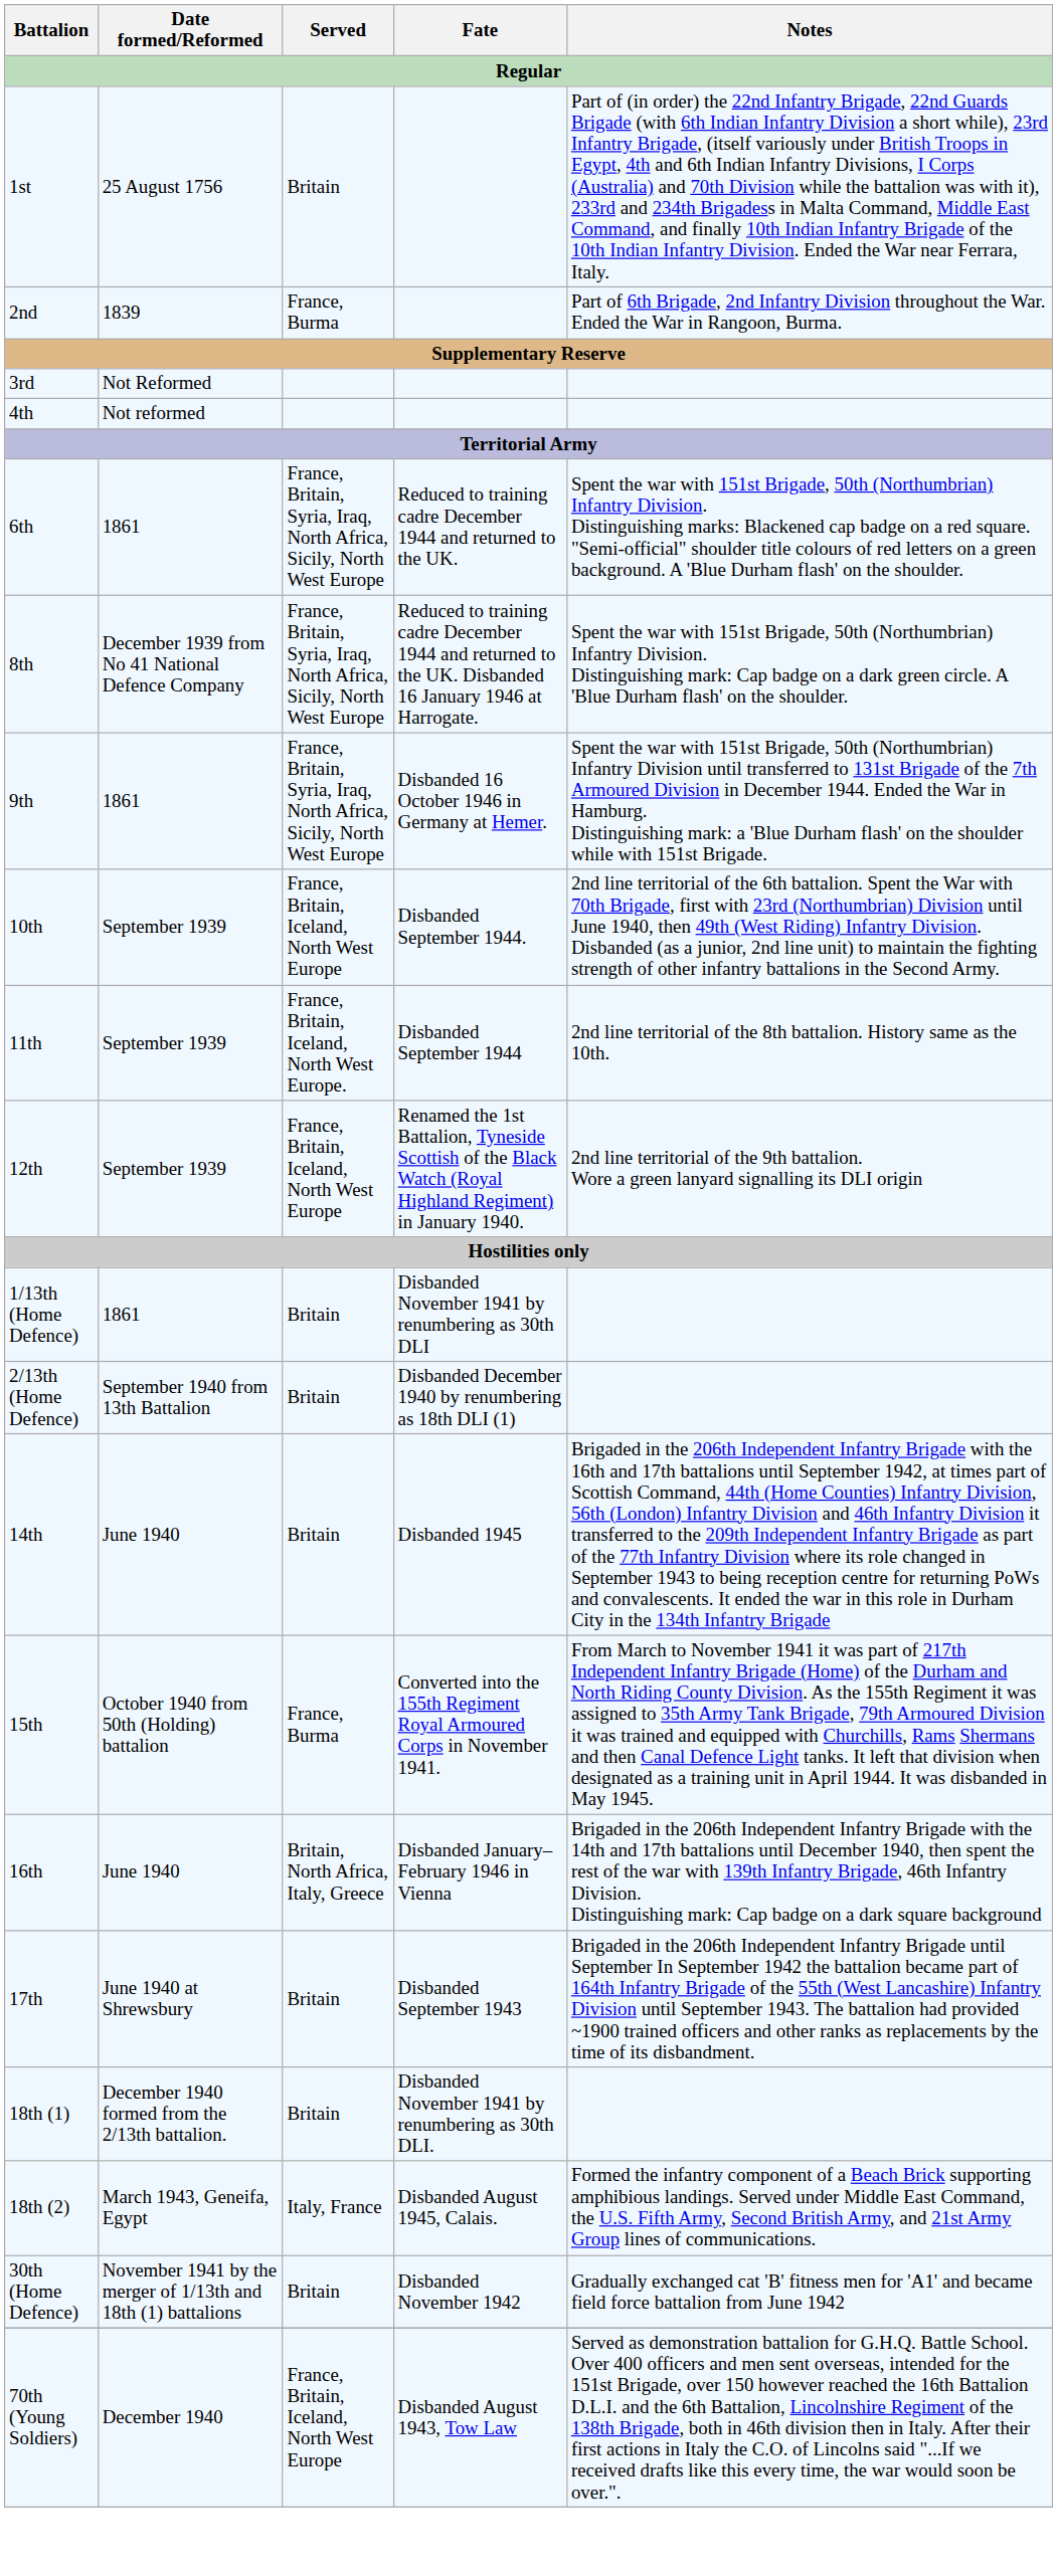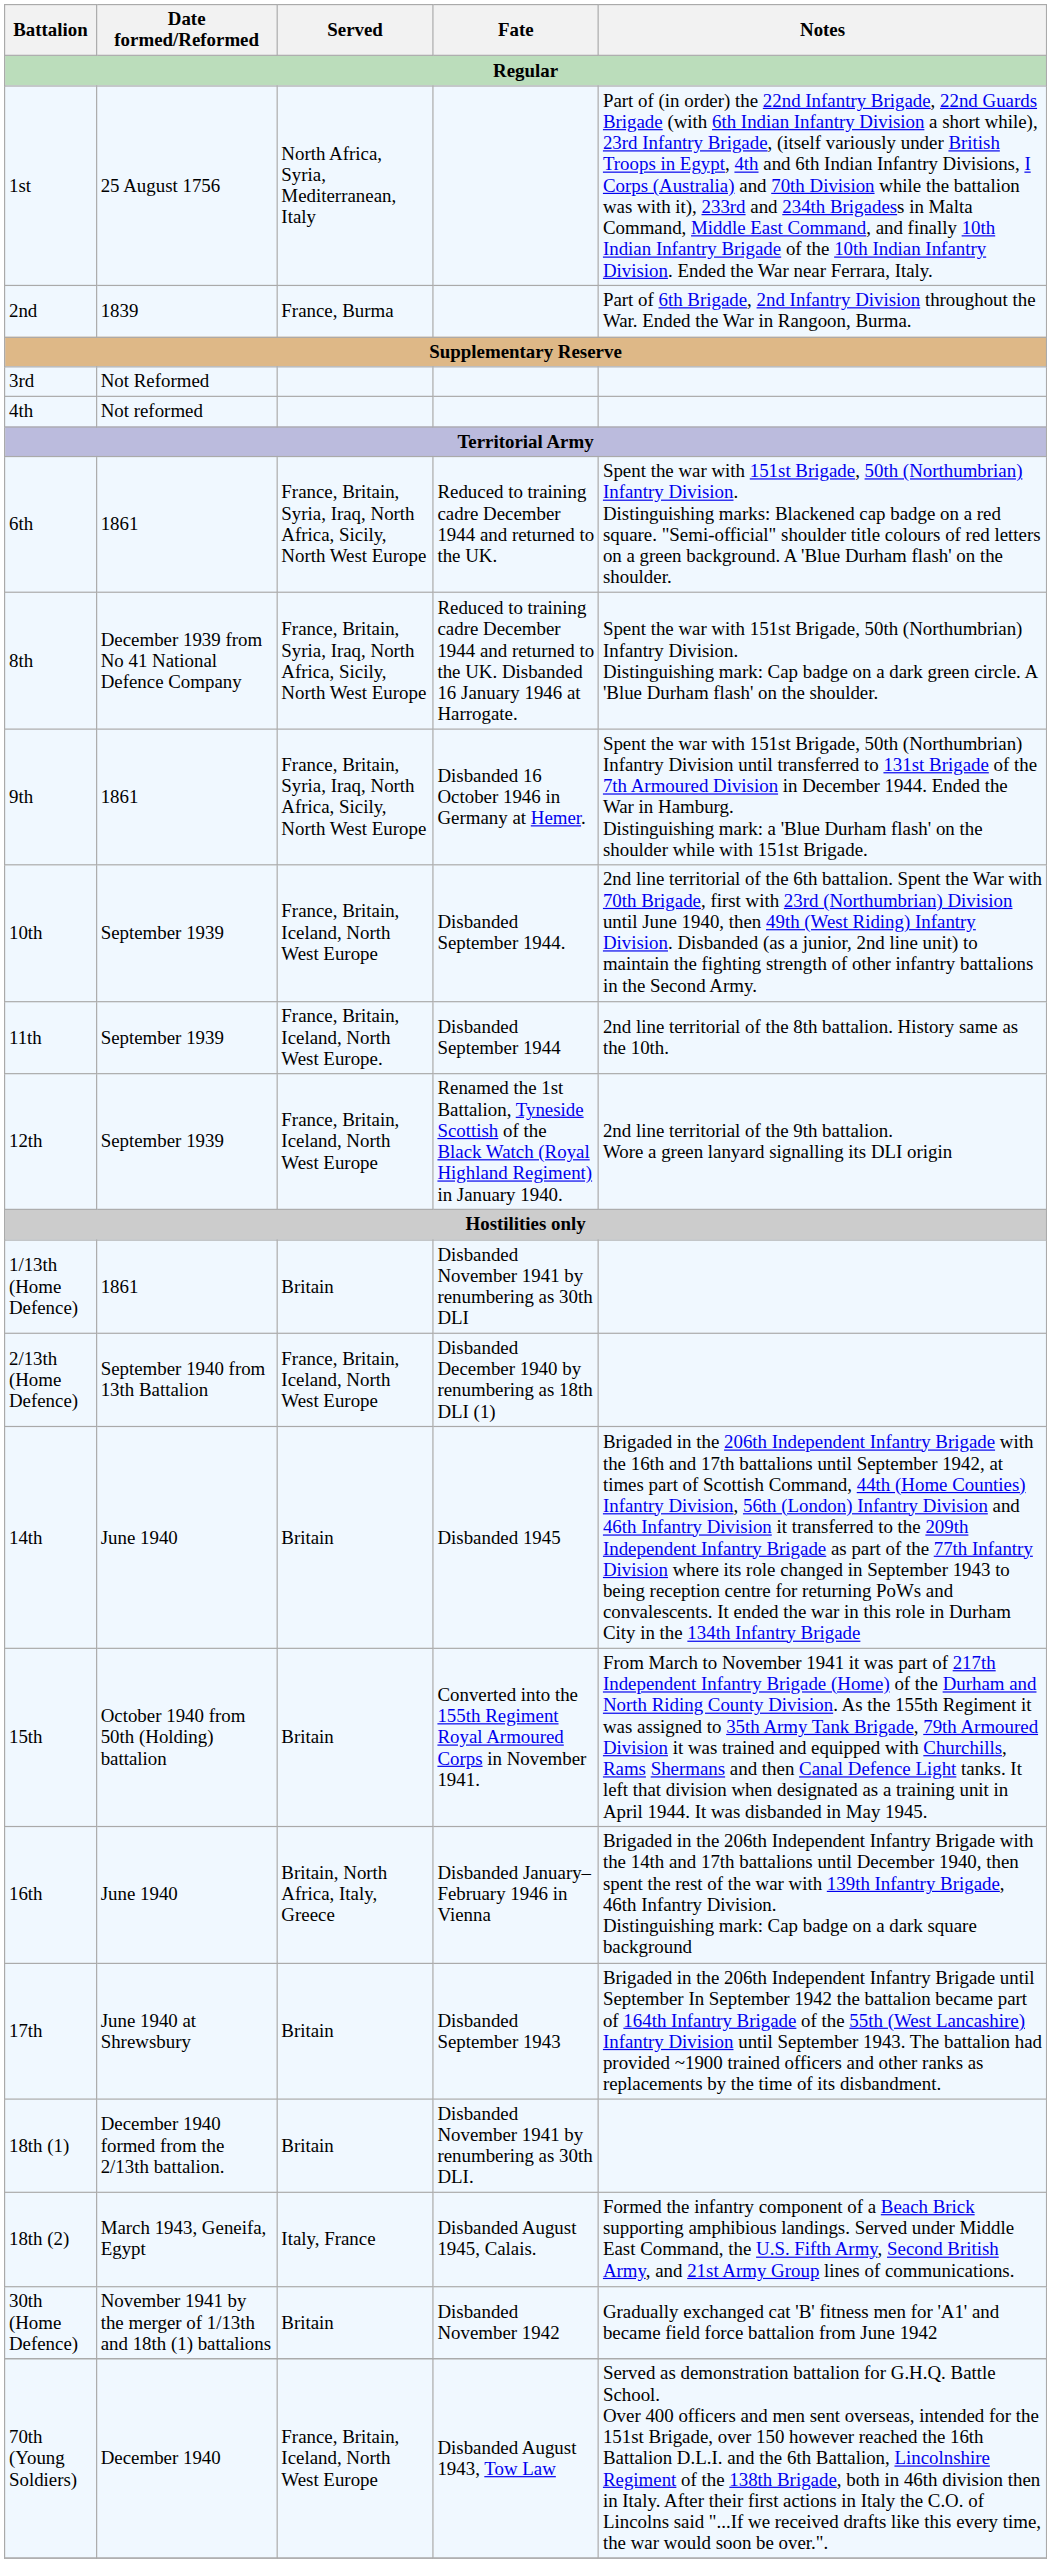 <table class="wikitable" style="width:100%;">
 <tr>
 <th>Battalion</th>
 <th>Date formed/Reformed</th>
 <th>Served</th>
 <th>Fate</th>
 <th colspan="2">Notes</th>
 </tr>
 <tr>
 <th colspan="6" style="background:#bdb;">Regular</th>
 </tr>
 <tr style="background:#f0f8ff;">
 <td>1st</td>
 <td>25 August 1756</td>
-<td>Britain</td>
+<td>North Africa, Syria, Mediterranean, Italy</td>
 <td></td>
 <td colspan="2">Part of (in order) the <a href='#'>22nd Infantry Brigade</a>, <a href='#'>22nd Guards Brigade</a> (with <a href='#'>6th Indian Infantry Division</a> a short while), <a href='#'>23rd Infantry Brigade</a>, (itself variously under <a href='#'>British Troops in Egypt</a>, <a href='#'>4th</a> and 6th Indian Infantry Divisions, <a href='#'>I Corps (Australia)</a> and <a href='#'>70th Division</a> while the battalion was with it), <a href='#'>233rd</a> and <a href='#'>234th Brigades</a>s in Malta Command, <a href='#'>Middle East Command</a>, and finally <a href='#'>10th Indian Infantry Brigade</a> of the <a href='#'>10th Indian Infantry Division</a>. Ended the War near Ferrara, Italy.</td>
 </tr>
 <tr style="background:#f0f8ff;">
 <td>2nd</td>
 <td>1839</td>
 <td>France, Burma</td>
 <td></td>
 <td colspan="2">Part of <a href='#'>6th Brigade</a>, <a href='#'>2nd Infantry Division</a> throughout the War. Ended the War in Rangoon, Burma.</td>
 </tr>
 <tr>
 <th colspan="6" style="background:#deb887;">Supplementary Reserve</th>
 </tr>
 <tr style="background:#f0f8ff;">
 <td>3rd</td>
 <td>Not Reformed</td>
 <td></td>
 <td></td>
 <td colspan="2"></td>
 </tr>
 <tr style="background:#f0f8ff;">
 <td>4th</td>
 <td>Not reformed</td>
 <td></td>
 <td></td>
 <td colspan="2"></td>
 </tr>
 <tr>
 <th colspan="6" style="background:#bbd;">Territorial Army</th>
 </tr>
 <tr style="background:#f0f8ff;">
 <td>6th</td>
 <td>1861</td>
 <td>France, Britain, Syria, Iraq, North Africa, Sicily, North West Europe</td>
 <td>Reduced to training cadre December 1944 and returned to the UK.</td>
 <td colspan="2">Spent the war with <a href='#'>151st Brigade</a>, <a href='#'>50th (Northumbrian) Infantry Division</a>.<br>Distinguishing marks: Blackened cap badge on a red square. "Semi-official" shoulder title colours of red letters on a green background.  A 'Blue Durham flash' on the shoulder.</td>
 </tr>
 <tr style="background:#f0f8ff;">
 <td>8th</td>
 <td>December 1939 from No 41 National Defence Company</td>
 <td>France, Britain, Syria, Iraq, North Africa, Sicily, North West Europe</td>
 <td>Reduced to training cadre December 1944 and returned to the UK. Disbanded 16 January 1946 at Harrogate.</td>
 <td colspan="2">Spent the war with 151st Brigade, 50th (Northumbrian) Infantry Division.<br>Distinguishing mark: Cap badge on a dark green circle. A 'Blue Durham flash' on the shoulder.</td>
 </tr>
 <tr style="background:#f0f8ff;">
 <td>9th</td>
 <td>1861</td>
 <td>France, Britain, Syria, Iraq, North Africa, Sicily, North West Europe</td>
 <td>Disbanded 16 October 1946 in Germany at <a href='#'>Hemer</a>.</td>
 <td colspan="2">Spent the war with 151st Brigade, 50th (Northumbrian) Infantry Division until transferred to <a href='#'>131st Brigade</a> of the <a href='#'>7th Armoured Division</a> in December 1944. Ended the War in Hamburg.<br>Distinguishing mark: a 'Blue Durham flash' on the shoulder while with 151st Brigade.</td>
 </tr>
 <tr style="background:#f0f8ff;">
 <td>10th</td>
 <td>September 1939</td>
 <td>France, Britain, Iceland, North West Europe</td>
 <td>Disbanded September 1944.</td>
 <td colspan="2">2nd line territorial of the 6th battalion. Spent the War with <a href='#'>70th Brigade</a>, first with <a href='#'>23rd (Northumbrian) Division</a> until June 1940, then <a href='#'>49th (West Riding) Infantry Division</a>. Disbanded (as a junior, 2nd line unit) to maintain the fighting strength of other infantry battalions in the Second Army.</td>
 </tr>
 <tr style="background:#f0f8ff;">
 <td>11th </td>
 <td>September 1939</td>
 <td>France, Britain, Iceland, North West Europe.</td>
 <td>Disbanded September 1944</td>
 <td colspan="2">2nd line territorial of the 8th battalion. History same as the 10th.</td>
 </tr>
 <tr style="background:#f0f8ff;">
 <td>12th</td>
 <td>September 1939</td>
 <td>France, Britain, Iceland, North West Europe</td>
 <td>Renamed the 1st Battalion, <a href='#'>Tyneside Scottish</a> of the <a href='#'>Black Watch (Royal Highland Regiment)</a> in January 1940.</td>
 <td colspan="2">2nd line territorial of the 9th battalion.<br>Wore a green lanyard signalling its DLI origin</td>
 </tr>
 <tr>
 <th colspan="6" style="background:#ccc;">Hostilities only</th>
 </tr>
 <tr style="background:#f0f8ff;">
 <td>1/13th (Home Defence)</td>
 <td>1861</td>
 <td>Britain</td>
 <td>Disbanded November 1941 by renumbering as 30th DLI</td>
 <td colspan="2"></td>
 </tr>
 <tr style="background:#f0f8ff;">
 <td>2/13th (Home Defence)</td>
 <td>September 1940 from 13th Battalion</td>
-<td>Britain</td>
+<td>France, Britain, Iceland, North West Europe</td>
 <td>Disbanded December 1940 by renumbering as 18th DLI (1)</td>
 <td colspan="2"></td>
 </tr>
 <tr style="background:#f0f8ff;">
 <td>14th</td>
 <td>June 1940</td>
 <td>Britain</td>
 <td>Disbanded 1945</td>
 <td colspan="2">Brigaded in the <a href='#'>206th Independent Infantry Brigade</a> with the 16th and 17th battalions until September 1942, at times part of Scottish Command, <a href='#'>44th (Home Counties) Infantry Division</a>, <a href='#'>56th (London) Infantry Division</a> and <a href='#'>46th Infantry Division</a> it transferred to the <a href='#'>209th Independent Infantry Brigade</a> as part of the <a href='#'>77th Infantry Division</a> where its role changed in September 1943 to being reception centre for returning PoWs and convalescents. It ended the war in this role in Durham City in the <a href='#'>134th Infantry Brigade</a></td>
 </tr>
 <tr style="background:#f0f8ff;">
 <td>15th</td>
 <td>October 1940 from 50th (Holding) battalion</td>
-<td>France, Burma</td>
+<td>Britain</td>
 <td>Converted into the <a href='#'>155th Regiment</a> <a href='#'>Royal Armoured Corps</a> in November 1941.</td>
 <td colspan="2">From March to November 1941 it was part of <a href='#'>217th Independent Infantry Brigade (Home)</a> of the <a href='#'>Durham and North Riding County Division</a>. As the 155th Regiment it was assigned to <a href='#'>35th Army Tank Brigade</a>, <a href='#'>79th Armoured Division</a> it was trained and equipped with <a href='#'>Churchills</a>, <a href='#'>Rams</a> <a href='#'>Shermans</a> and then <a href='#'>Canal Defence Light</a> tanks. It left that division when designated as a training unit in April 1944. It was disbanded in May 1945.</td>
 </tr>
 <tr style="background:#f0f8ff;">
 <td>16th</td>
 <td>June 1940</td>
 <td>Britain, North Africa, Italy, Greece</td>
 <td>Disbanded January–February 1946 in Vienna</td>
 <td colspan="2">Brigaded in the 206th Independent Infantry Brigade with the 14th and 17th battalions until December 1940, then spent the rest of the war with <a href='#'>139th Infantry Brigade</a>, 46th Infantry Division.<br>Distinguishing mark: Cap badge on a dark square background</td>
 </tr>
 <tr style="background:#f0f8ff;">
 <td>17th</td>
 <td>June 1940 at Shrewsbury</td>
 <td>Britain</td>
 <td>Disbanded September 1943</td>
 <td colspan="2">Brigaded in the 206th Independent Infantry Brigade until September In September 1942 the battalion became part of <a href='#'>164th Infantry Brigade</a> of the <a href='#'>55th (West Lancashire) Infantry Division</a> until September 1943. The battalion had provided ~1900 trained officers and other ranks as replacements by the time of its disbandment.</td>
 </tr>
 <tr style="background:#f0f8ff;">
 <td>18th (1)</td>
 <td>December 1940 formed from the 2/13th battalion.</td>
 <td>Britain</td>
 <td>Disbanded November 1941 by renumbering as 30th DLI.</td>
 <td colspan="2"></td>
 </tr>
 <tr style="background:#f0f8ff;">
 <td>18th (2)</td>
 <td>March 1943, Geneifa, Egypt</td>
 <td>Italy, France</td>
 <td>Disbanded August 1945, Calais.</td>
 <td colspan="2">Formed the infantry component of a <a href='#'>Beach Brick</a> supporting amphibious landings. Served under Middle East Command, the <a href='#'>U.S. Fifth Army</a>, <a href='#'>Second British Army</a>, and <a href='#'>21st Army Group</a> lines of communications.</td>
 </tr>
 <tr style="background:#f0f8ff;">
 <td>30th (Home Defence)</td>
 <td>November 1941 by the merger of 1/13th and 18th (1) battalions</td>
 <td>Britain</td>
 <td>Disbanded November 1942</td>
 <td colspan="2">Gradually exchanged cat 'B' fitness men for 'A1' and became field force battalion from June 1942</td>
 </tr>
 <tr>
 </tr>
 <tr style="background:#f0f8ff;">
 <td>70th (Young Soldiers)</td>
 <td>December 1940</td>
 <td>France, Britain, Iceland, North West Europe</td>
 <td>Disbanded August 1943, <a href='#'>Tow Law</a></td>
 <td colspan="2">Served as demonstration battalion for G.H.Q. Battle School.<br>Over 400 officers and men sent overseas, intended for the 151st Brigade, over 150 however reached the 16th Battalion D.L.I. and the 6th Battalion, <a href='#'>Lincolnshire Regiment</a> of the <a href='#'>138th Brigade</a>, both in 46th division then in Italy. After their first actions in Italy the C.O. of Lincolns said "...If we received drafts like this every time, the war would soon be over.".</td>
 </tr>
 <tr>
 </tr>
 </table>
